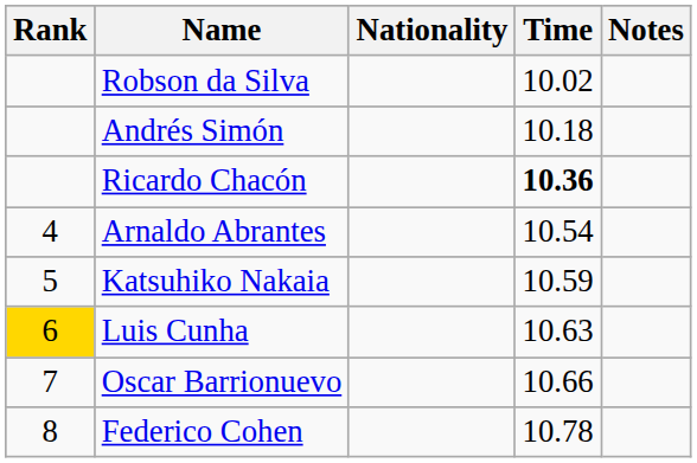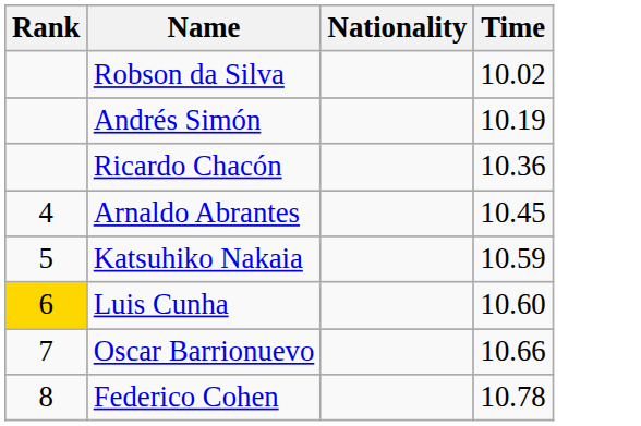 <table class="wikitable sortable" style="text-align:center">
 <tr>
 <th>Rank</th>
 <th>Name</th>
 <th>Nationality</th>
 <th>Time</th>
-<th>Notes</th>
 </tr>
 <tr>
 <td align=center></td>
 <td align=left><a href='#'>Robson da Silva</a></td>
 <td align=left></td>
 <td>10.02</td>
-<td></td>
 </tr>
 <tr>
 <td align=center></td>
 <td align=left><a href='#'>Andrés Simón</a></td>
 <td align=left></td>
-<td>10.18</td>
-<td></td>
+<td>10.19</td>
 </tr>
 <tr>
 <td align=center></td>
 <td align=left><a href='#'>Ricardo Chacón</a></td>
 <td align=left></td>
-<td><strong>10.36</strong></td>
-<td></td>
+<td>10.36</td>
 </tr>
 <tr>
 <td align=center>4</td>
 <td align=left><a href='#'>Arnaldo Abrantes</a></td>
 <td align=left></td>
-<td>10.54</td>
-<td></td>
+<td>10.45</td>
 </tr>
 <tr>
 <td align=center>5</td>
 <td align=left><a href='#'>Katsuhiko Nakaia</a></td>
 <td align=left></td>
 <td>10.59</td>
-<td></td>
 </tr>
 <tr>
 <td align=center style="background: gold;">6</td>
 <td align=left><a href='#'>Luis Cunha</a></td>
 <td align=left></td>
-<td>10.63</td>
-<td></td>
+<td>10.60</td>
 </tr>
 <tr>
 <td align=center>7</td>
 <td align=left><a href='#'>Oscar Barrionuevo</a></td>
 <td align=left></td>
 <td>10.66</td>
-<td></td>
 </tr>
 <tr>
 <td align=center>8</td>
 <td align=left><a href='#'>Federico Cohen</a></td>
 <td align=left></td>
 <td>10.78</td>
-<td></td>
 </tr>
 </table>
